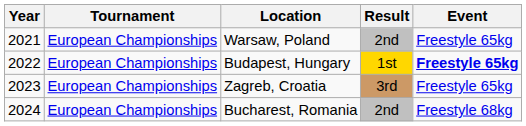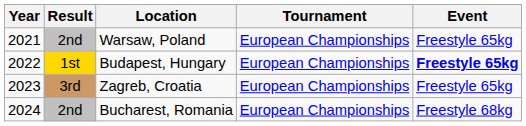 <table class="wikitable" style="font-size:95%;">
 <tr>
 <th>Year</th>
+<th>Result</th>
+<th>Location</th>
 <th>Tournament</th>
-<th>Location</th>
-<th>Result</th>
 <th>Event</th>
 </tr>
 <tr>
 <td>2021</td>
+<td align="center" bgcolor="silver">2nd</td>
+<td>Warsaw, Poland</td>
 <td><a href='#'>European Championships</a></td>
-<td>Warsaw, Poland</td>
-<td align="center" bgcolor="silver">2nd</td>
 <td><a href='#'>Freestyle 65kg</a></td>
 </tr>
 <tr>
 <td>2022</td>
+<td align="center" bgcolor="gold">1st</td>
+<td>Budapest, Hungary</td>
 <td><a href='#'>European Championships</a></td>
-<td>Budapest, Hungary</td>
-<td align="center" bgcolor="gold">1st</td>
 <td><strong><a href='#'>Freestyle 65kg</a></strong></td>
 </tr>
 <tr>
 <td>2023</td>
+<td align="center" bgcolor="cc9966">3rd</td>
+<td>Zagreb, Croatia</td>
 <td><a href='#'>European Championships</a></td>
-<td>Zagreb, Croatia</td>
-<td align="center" bgcolor="cc9966">3rd</td>
 <td><a href='#'>Freestyle 65kg</a></td>
 </tr>
 <tr>
 <td>2024</td>
+<td align="center" bgcolor="silver">2nd</td>
+<td>Bucharest, Romania</td>
 <td><a href='#'>European Championships</a></td>
-<td>Bucharest, Romania</td>
-<td align="center" bgcolor="silver">2nd</td>
 <td><a href='#'>Freestyle 68kg</a></td>
 </tr>
 </table>
